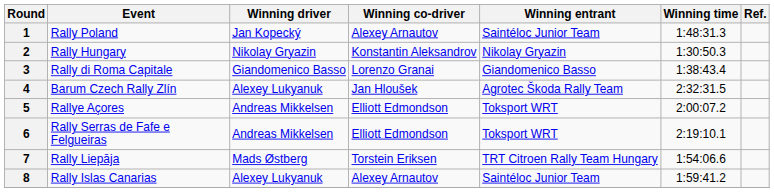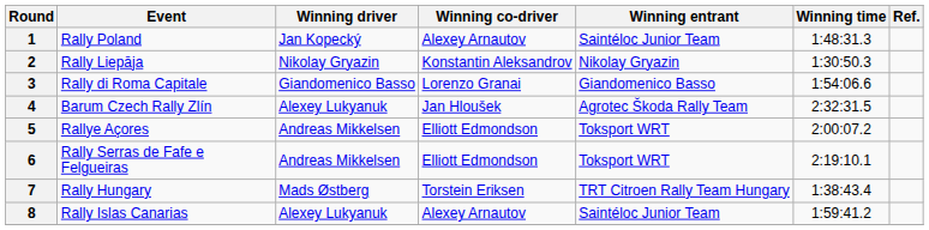 <table class="wikitable" style="font-size: 85%;">
 <tr>
 <th>Round</th>
 <th>Event</th>
 <th nowrap>Winning driver</th>
 <th nowrap>Winning co-driver</th>
 <th nowrap>Winning entrant</th>
 <th nowrap>Winning time</th>
 <th>Ref.</th>
 </tr>
 <tr>
 <th>1</th>
 <td nowrap> <a href='#'>Rally Poland</a></td>
 <td nowrap> <a href='#'>Jan Kopecký</a></td>
 <td nowrap> <a href='#'>Alexey Arnautov</a></td>
 <td nowrap> <a href='#'>Saintéloc Junior Team</a></td>
 <td align="center">1:48:31.3</td>
 <td align="center"></td>
 </tr>
 <tr>
 <th>2</th>
-<td> <a href='#'>Rally Hungary</a></td>
+<td> <a href='#'>Rally Liepāja</a></td>
 <td nowrap> <a href='#'>Nikolay Gryazin</a></td>
 <td nowrap> <a href='#'>Konstantin Aleksandrov</a></td>
 <td nowrap> <a href='#'>Nikolay Gryazin</a></td>
 <td align="center">1:30:50.3</td>
 <td align="center"></td>
 </tr>
 <tr>
 <th>3</th>
 <td> <a href='#'>Rally di Roma Capitale</a></td>
 <td nowrap> <a href='#'>Giandomenico Basso</a></td>
 <td nowrap> <a href='#'>Lorenzo Granai</a></td>
 <td nowrap> <a href='#'>Giandomenico Basso</a></td>
-<td align="center">1:38:43.4</td>
+<td align="center">1:54:06.6</td>
 <td align="center"></td>
 </tr>
 <tr>
 <th>4</th>
 <td> <a href='#'>Barum Czech Rally Zlín</a></td>
 <td nowrap> <a href='#'>Alexey Lukyanuk</a></td>
 <td nowrap> <a href='#'>Jan Hloušek</a></td>
 <td nowrap> <a href='#'>Agrotec Škoda Rally Team</a></td>
 <td align="center">2:32:31.5</td>
 <td align="center"></td>
 </tr>
 <tr>
 <th>5</th>
 <td> <a href='#'>Rallye Açores</a></td>
 <td nowrap> <a href='#'>Andreas Mikkelsen</a></td>
 <td nowrap> <a href='#'>Elliott Edmondson</a></td>
 <td nowrap> <a href='#'>Toksport WRT</a></td>
 <td align="center">2:00:07.2</td>
 <td align="center"></td>
 </tr>
 <tr>
 <th>6</th>
 <td> <a href='#'>Rally Serras de Fafe e Felgueiras</a></td>
 <td nowrap> <a href='#'>Andreas Mikkelsen</a></td>
 <td nowrap> <a href='#'>Elliott Edmondson</a></td>
 <td nowrap> <a href='#'>Toksport WRT</a></td>
 <td align="center">2:19:10.1</td>
 <td align="center"></td>
 </tr>
 <tr>
 <th>7</th>
-<td> <a href='#'>Rally Liepāja</a></td>
+<td> <a href='#'>Rally Hungary</a></td>
 <td nowrap> <a href='#'>Mads Østberg</a></td>
 <td nowrap> <a href='#'>Torstein Eriksen</a></td>
 <td nowrap> <a href='#'>TRT Citroen Rally Team Hungary</a></td>
-<td align="center">1:54:06.6</td>
+<td align="center">1:38:43.4</td>
 <td align="center"></td>
 </tr>
 <tr>
 <th>8</th>
 <td> <a href='#'>Rally Islas Canarias</a></td>
 <td nowrap> <a href='#'>Alexey Lukyanuk</a></td>
 <td nowrap> <a href='#'>Alexey Arnautov</a></td>
 <td nowrap> <a href='#'>Saintéloc Junior Team</a></td>
 <td align="center">1:59:41.2</td>
 <td align="center"></td>
 </tr>
 <tr>
 </tr>
 </table>
